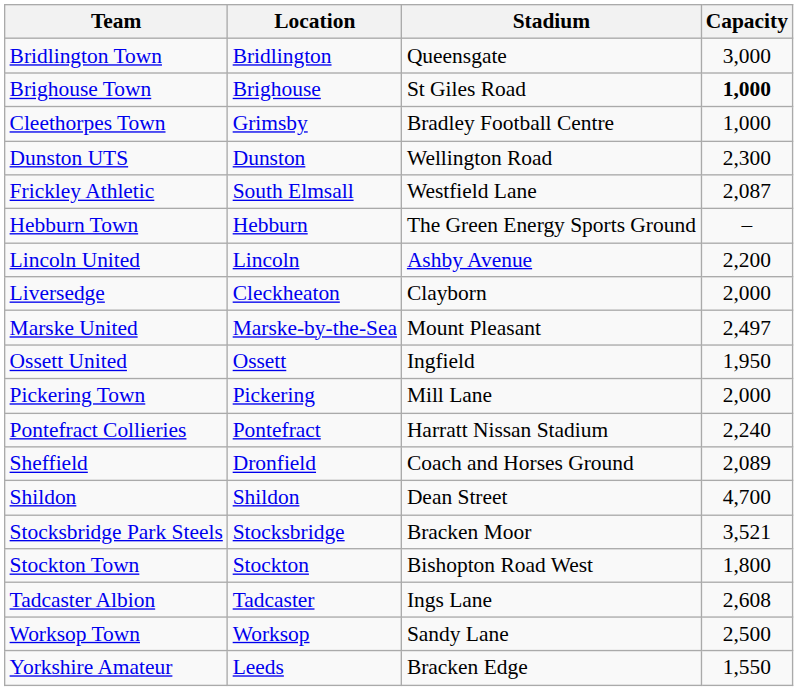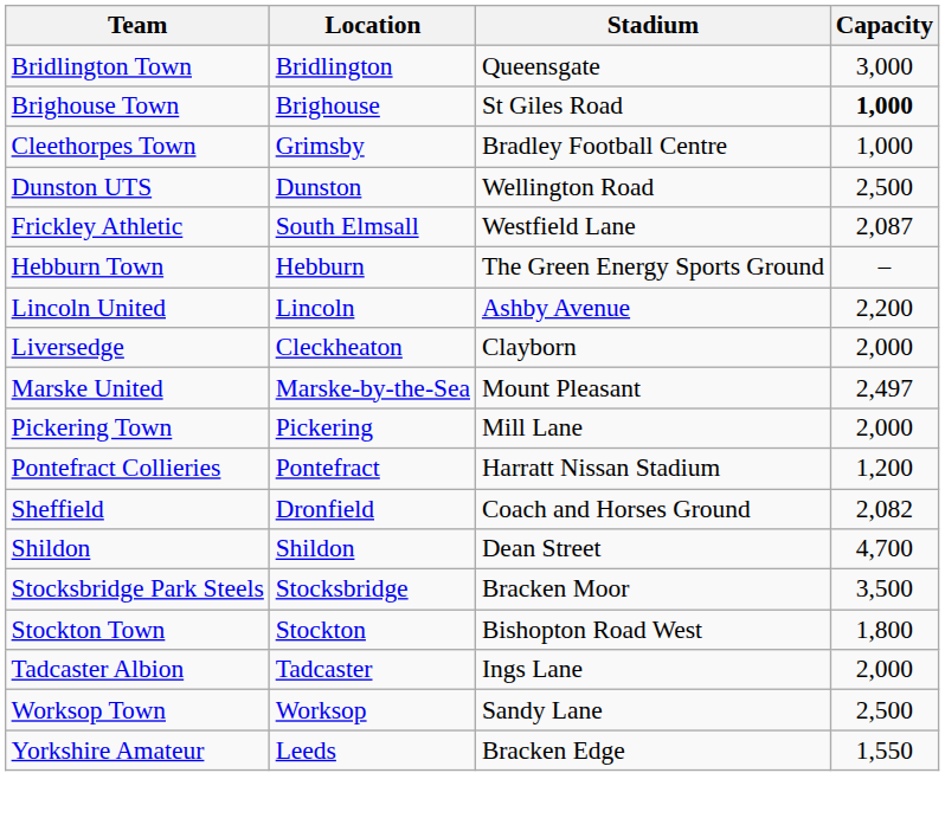 <table class="wikitable sortable">
 <tr>
 <th>Team</th>
 <th>Location</th>
 <th>Stadium</th>
 <th>Capacity</th>
 </tr>
 <tr>
 <td><a href='#'>Bridlington Town</a></td>
 <td><a href='#'>Bridlington</a></td>
 <td>Queensgate</td>
 <td align="center">3,000</td>
 </tr>
 <tr>
 <td><a href='#'>Brighouse Town</a></td>
 <td><a href='#'>Brighouse</a></td>
 <td>St Giles Road</td>
 <td align="center"><strong>1,000</strong></td>
 </tr>
 <tr>
 <td><a href='#'>Cleethorpes Town</a></td>
 <td><a href='#'>Grimsby</a></td>
 <td>Bradley Football Centre</td>
 <td align="center">1,000</td>
 </tr>
 <tr>
 <td><a href='#'>Dunston UTS</a></td>
 <td><a href='#'>Dunston</a></td>
 <td>Wellington Road</td>
-<td align="center">2,300</td>
+<td align="center">2,500</td>
 </tr>
 <tr>
 <td><a href='#'>Frickley Athletic</a></td>
 <td><a href='#'>South Elmsall</a></td>
 <td>Westfield Lane</td>
 <td align="center">2,087</td>
 </tr>
 <tr>
 <td><a href='#'>Hebburn Town</a></td>
 <td><a href='#'>Hebburn</a></td>
 <td>The Green Energy Sports Ground</td>
 <td align="center">–</td>
 </tr>
 <tr>
 <td><a href='#'>Lincoln United</a></td>
 <td><a href='#'>Lincoln</a></td>
 <td><a href='#'>Ashby Avenue</a></td>
 <td align="center">2,200</td>
 </tr>
 <tr>
 <td><a href='#'>Liversedge</a></td>
 <td><a href='#'>Cleckheaton</a></td>
 <td>Clayborn</td>
 <td align="center">2,000</td>
 </tr>
 <tr>
 <td><a href='#'>Marske United</a></td>
 <td><a href='#'>Marske-by-the-Sea</a></td>
 <td>Mount Pleasant</td>
 <td align="center">2,497</td>
 </tr>
 <tr>
-<td><a href='#'>Ossett United</a></td>
-<td><a href='#'>Ossett</a></td>
-<td>Ingfield</td>
-<td align="center">1,950</td>
-</tr>
-<tr>
 <td><a href='#'>Pickering Town</a></td>
 <td><a href='#'>Pickering</a></td>
 <td>Mill Lane</td>
 <td align="center">2,000</td>
 </tr>
 <tr>
 <td><a href='#'>Pontefract Collieries</a></td>
 <td><a href='#'>Pontefract</a></td>
 <td>Harratt Nissan Stadium</td>
-<td align="center">2,240</td>
+<td align="center">1,200</td>
 </tr>
 <tr>
 <td><a href='#'>Sheffield</a></td>
 <td><a href='#'>Dronfield</a></td>
 <td>Coach and Horses Ground</td>
-<td align="center">2,089</td>
+<td align="center">2,082</td>
 </tr>
 <tr>
 <td><a href='#'>Shildon</a></td>
 <td><a href='#'>Shildon</a></td>
 <td>Dean Street</td>
 <td align="center">4,700</td>
 </tr>
 <tr>
 <td><a href='#'>Stocksbridge Park Steels</a></td>
 <td><a href='#'>Stocksbridge</a></td>
 <td>Bracken Moor</td>
-<td align="center">3,521</td>
+<td align="center">3,500</td>
 </tr>
 <tr>
 <td><a href='#'>Stockton Town</a></td>
 <td><a href='#'>Stockton</a></td>
 <td>Bishopton Road West</td>
 <td align="center">1,800</td>
 </tr>
 <tr>
 <td><a href='#'>Tadcaster Albion</a></td>
 <td><a href='#'>Tadcaster</a></td>
 <td>Ings Lane</td>
-<td align="center">2,608</td>
+<td align="center">2,000</td>
 </tr>
 <tr>
 <td><a href='#'>Worksop Town</a></td>
 <td><a href='#'>Worksop</a></td>
 <td>Sandy Lane</td>
 <td align="center">2,500</td>
 </tr>
 <tr>
 <td><a href='#'>Yorkshire Amateur</a></td>
 <td><a href='#'>Leeds</a></td>
 <td>Bracken Edge</td>
 <td align="center">1,550</td>
 </tr>
 </table>
